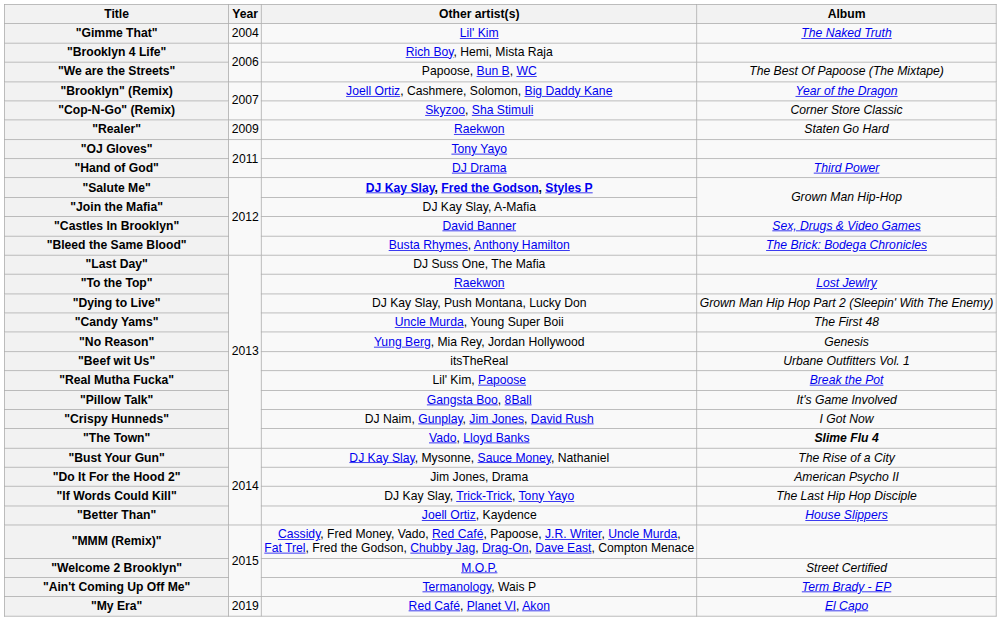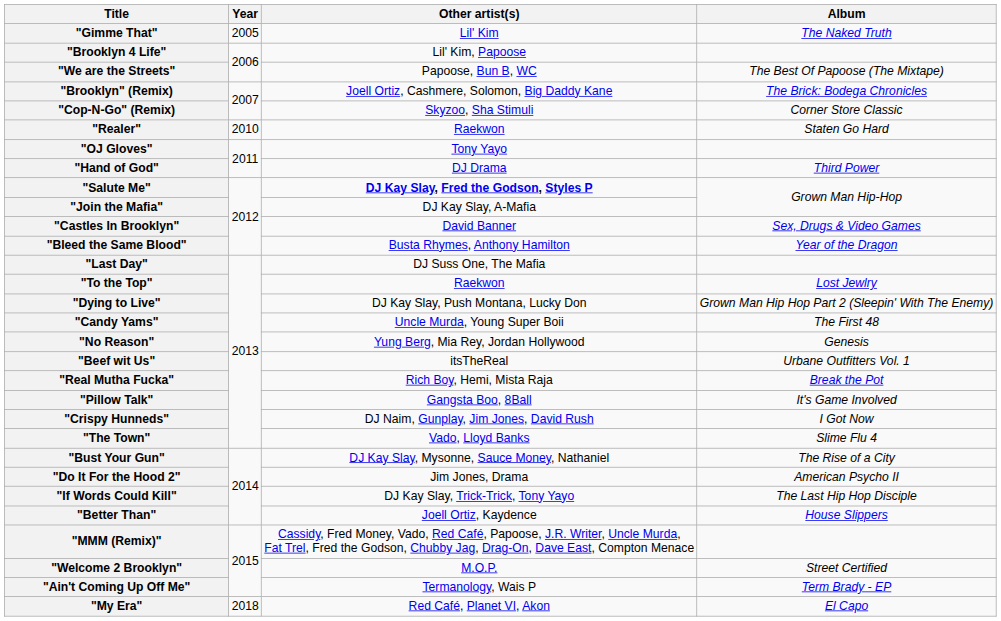 <table class="wikitable plainrowheaders" style="text-align:center;">
 <tr>
 <th scope="col" style="width:18em;">Title</th>
 <th scope="col">Year</th>
 <th scope="col">Other artist(s)</th>
 <th scope="col">Album</th>
 </tr>
 <tr>
 <th scope="row">"Gimme That"</th>
-<td>2004</td>
+<td>2005</td>
 <td><a href='#'>Lil' Kim</a></td>
 <td><em><a href='#'>The Naked Truth</a></em></td>
 </tr>
 <tr>
 <th scope="row">"Brooklyn 4 Life"</th>
 <td rowspan="2">2006</td>
-<td><a href='#'>Rich Boy</a>, Hemi, Mista Raja</td>
+<td>Lil' Kim, <a href='#'>Papoose</a></td>
 <td></td>
 </tr>
 <tr>
 <th scope="row">"We are the Streets"</th>
 <td>Papoose, <a href='#'>Bun B</a>, <a href='#'>WC</a></td>
 <td><em>The Best Of Papoose (The Mixtape)</em></td>
 </tr>
 <tr>
 <th scope="row">"Brooklyn" (Remix)</th>
 <td rowspan="2">2007</td>
 <td><a href='#'>Joell Ortiz</a>, Cashmere, Solomon, <a href='#'>Big Daddy Kane</a></td>
-<td><em><a href='#'>Year of the Dragon</a></em></td>
+<td><em><a href='#'>The Brick: Bodega Chronicles</a></em></td>
 </tr>
 <tr>
 <th scope="row">"Cop-N-Go" (Remix)</th>
 <td><a href='#'>Skyzoo</a>, <a href='#'>Sha Stimuli</a></td>
 <td><em>Corner Store Classic</em></td>
 </tr>
 <tr>
 <th scope="row">"Realer"</th>
-<td>2009</td>
+<td>2010</td>
 <td><a href='#'>Raekwon</a></td>
 <td><em>Staten Go Hard</em></td>
 </tr>
 <tr>
 <th scope="row">"OJ Gloves"</th>
 <td rowspan="2">2011</td>
 <td><a href='#'>Tony Yayo</a></td>
 <td></td>
 </tr>
 <tr>
 <th scope="row">"Hand of God"</th>
 <td><a href='#'>DJ Drama</a></td>
 <td><em><a href='#'>Third Power</a></em></td>
 </tr>
 <tr>
 <th scope="row">"Salute Me"</th>
 <td rowspan="4">2012</td>
 <td><strong><a href='#'>DJ Kay Slay</a>, <a href='#'>Fred the Godson</a>, <a href='#'>Styles P</a></strong></td>
 <td rowspan="2"><em>Grown Man Hip-Hop</em></td>
 </tr>
 <tr>
 <th scope="row">"Join the Mafia"</th>
 <td>DJ Kay Slay, A-Mafia</td>
 </tr>
 <tr>
 <th scope= "row">"Castles In Brooklyn"</th>
 <td><a href='#'>David Banner</a></td>
 <td><em><a href='#'>Sex, Drugs & Video Games</a></em></td>
 </tr>
 <tr>
 <th scope= "row">"Bleed the Same Blood"</th>
 <td><a href='#'>Busta Rhymes</a>, <a href='#'>Anthony Hamilton</a></td>
-<td><em><a href='#'>The Brick: Bodega Chronicles</a></em></td>
+<td><em><a href='#'>Year of the Dragon</a></em></td>
 </tr>
 <tr>
 <th scope="row">"Last Day"</th>
 <td rowspan="10">2013</td>
 <td>DJ Suss One, The Mafia</td>
 <td></td>
 </tr>
 <tr>
 <th scope="row">"To the Top"</th>
 <td><a href='#'>Raekwon</a></td>
 <td><em><a href='#'>Lost Jewlry</a></em></td>
 </tr>
 <tr>
 <th scope="row">"Dying to Live"</th>
 <td>DJ Kay Slay, Push Montana, Lucky Don</td>
 <td><em>Grown Man Hip Hop Part 2 (Sleepin' With The Enemy)</em></td>
 </tr>
 <tr>
 <th scope="row">"Candy Yams"</th>
 <td><a href='#'>Uncle Murda</a>, Young Super Boii</td>
 <td><em>The First 48</em></td>
 </tr>
 <tr>
 <th scope="row">"No Reason"</th>
 <td><a href='#'>Yung Berg</a>, Mia Rey, Jordan Hollywood</td>
 <td><em>Genesis</em></td>
 </tr>
 <tr>
 <th scope="row">"Beef wit Us"</th>
 <td>itsTheReal</td>
 <td><em>Urbane Outfitters Vol. 1</em></td>
 </tr>
 <tr>
 <th scope="row">"Real Mutha Fucka"</th>
-<td>Lil' Kim, <a href='#'>Papoose</a></td>
+<td><a href='#'>Rich Boy</a>, Hemi, Mista Raja</td>
 <td><em><a href='#'>Break the Pot</a></em></td>
 </tr>
 <tr>
 <th scope="row">"Pillow Talk"</th>
 <td><a href='#'>Gangsta Boo</a>, <a href='#'>8Ball</a></td>
 <td><em>It's Game Involved</em></td>
 </tr>
 <tr>
 <th scope="row">"Crispy Hunneds"</th>
 <td>DJ Naim, <a href='#'>Gunplay</a>, <a href='#'>Jim Jones</a>, <a href='#'>David Rush</a></td>
 <td><em>I Got Now</em></td>
 </tr>
 <tr>
 <th scope="row">"The Town"</th>
 <td><a href='#'>Vado</a>, <a href='#'>Lloyd Banks</a></td>
-<td><strong><em>Slime Flu 4</em></strong></td>
+<td><em>Slime Flu 4</em></td>
 </tr>
 <tr>
 <th scope="row">"Bust Your Gun"</th>
 <td rowspan=4>2014</td>
 <td><a href='#'>DJ Kay Slay</a>, Mysonne, <a href='#'>Sauce Money</a>, Nathaniel</td>
 <td><em>The Rise of a City</em></td>
 </tr>
 <tr>
 <th scope="row">"Do It For the Hood 2"</th>
 <td>Jim Jones, Drama</td>
 <td><em>American Psycho II</em></td>
 </tr>
 <tr>
 <th scope="row">"If Words Could Kill" </th>
 <td>DJ Kay Slay, <a href='#'>Trick-Trick</a>, <a href='#'>Tony Yayo</a></td>
 <td><em>The Last Hip Hop Disciple</em></td>
 </tr>
 <tr>
 <th scope="row">"Better Than"</th>
 <td><a href='#'>Joell Ortiz</a>, Kaydence</td>
 <td><em><a href='#'>House Slippers</a></em></td>
 </tr>
 <tr>
 <th scope="row">"MMM (Remix)"</th>
 <td rowspan= "3">2015</td>
 <td><a href='#'>Cassidy</a>, Fred Money, Vado, <a href='#'>Red Café</a>, Papoose, <a href='#'>J.R. Writer</a>, <a href='#'>Uncle Murda</a>,<br><a href='#'>Fat Trel</a>, Fred the Godson, <a href='#'>Chubby Jag</a>, <a href='#'>Drag-On</a>, <a href='#'>Dave East</a>, Compton Menace</td>
 <td></td>
 </tr>
 <tr>
 <th scope= "row">"Welcome 2 Brooklyn"</th>
 <td><a href='#'>M.O.P.</a></td>
 <td><em>Street Certified</em></td>
 </tr>
 <tr>
 <th scope= "row">"Ain't Coming Up Off Me"</th>
 <td><a href='#'>Termanology</a>, Wais P</td>
 <td><em><a href='#'>Term Brady - EP</a></em></td>
 </tr>
 <tr>
 <th scope="row">"My Era"</th>
-<td>2019</td>
+<td>2018</td>
 <td><a href='#'>Red Café</a>, <a href='#'>Planet VI</a>, <a href='#'>Akon</a></td>
 <td><em><a href='#'>El Capo</a></em></td>
 </tr>
 </table>
